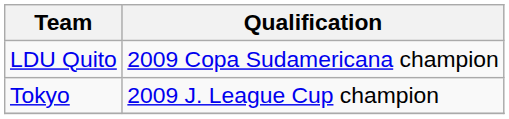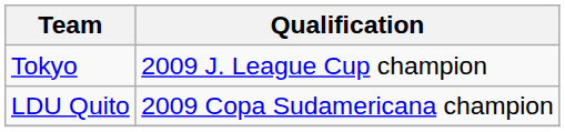 <table class="wikitable">
 <tr>
 <th>Team</th>
 <th>Qualification</th>
 </tr>
 <tr>
+<td> <a href='#'>Tokyo</a></td>
+<td><a href='#'>2009 J. League Cup</a> champion</td>
+</tr>
+<tr>
 <td> <a href='#'>LDU Quito</a></td>
 <td><a href='#'>2009 Copa Sudamericana</a> champion</td>
 </tr>
 <tr>
-<td> <a href='#'>Tokyo</a></td>
-<td><a href='#'>2009 J. League Cup</a> champion</td>
-</tr>
-<tr>
 </tr>
 </table>
